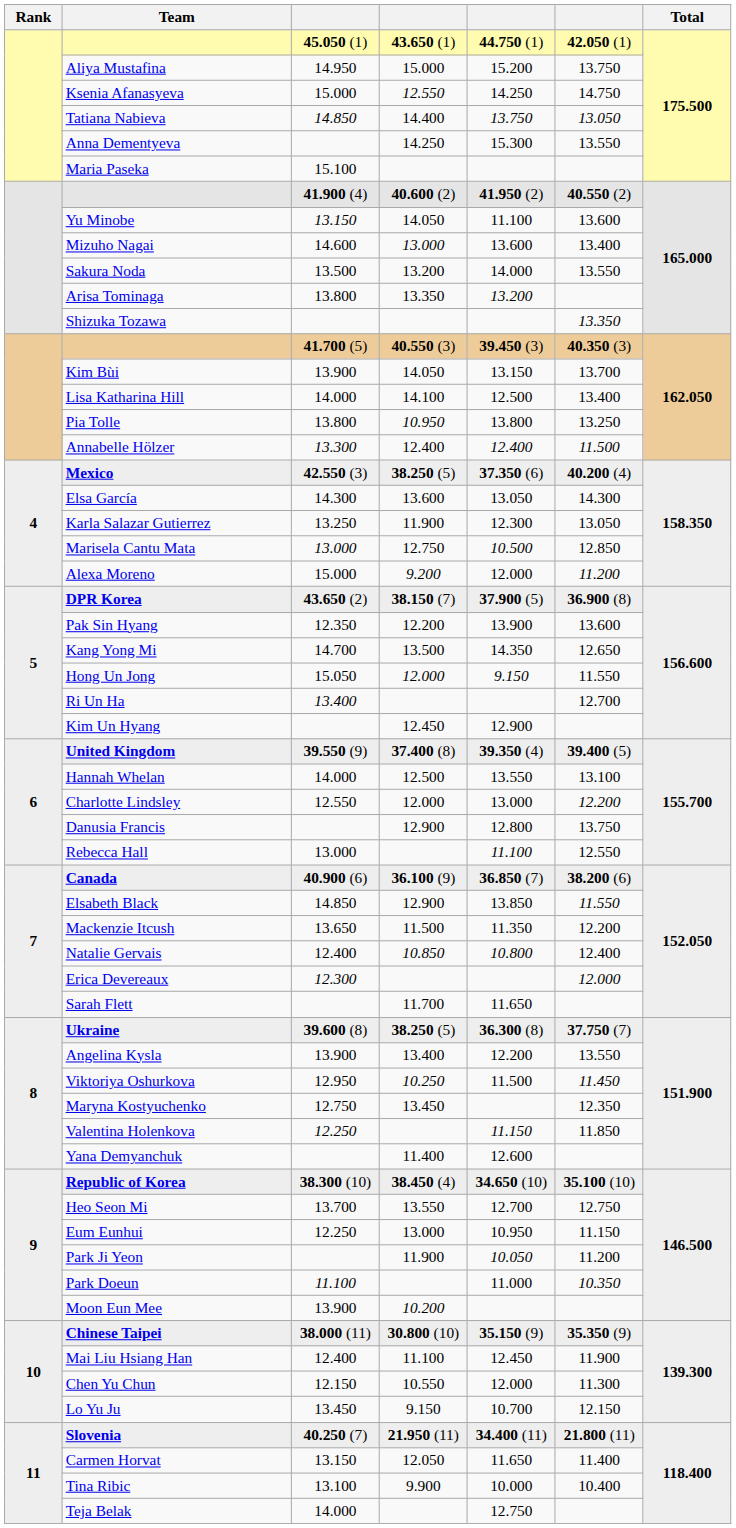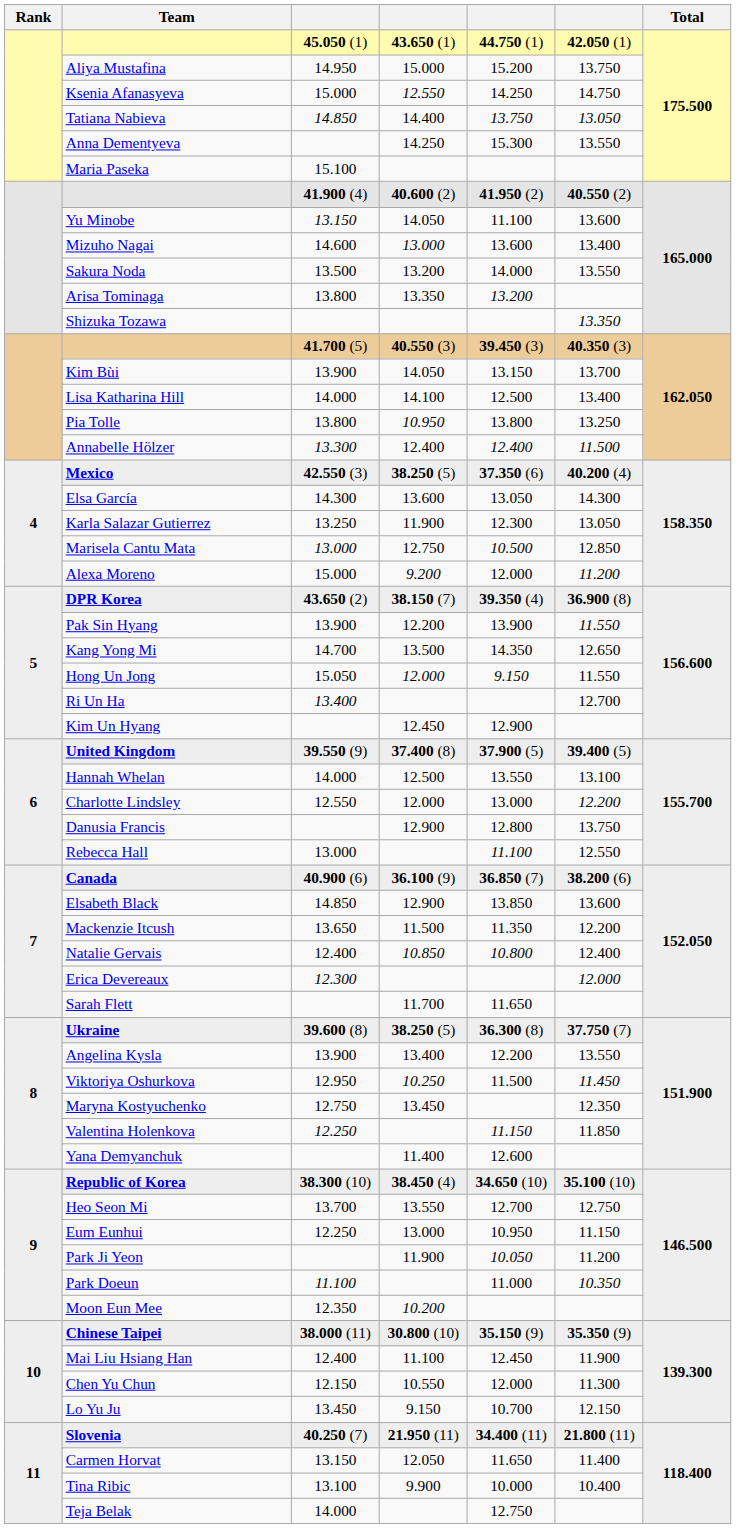 <table class="wikitable" style="text-align:center; font-size:95%">
 <tr>
 <th scope="col" style="width:50px;">Rank</th>
 <th scope="col" style="width:220px;">Team</th>
 <th scope="col" style="width:80px;"></th>
 <th scope="col" style="width:80px;"></th>
 <th scope="col" style="width:80px;"></th>
 <th scope="col" style="width:80px;"></th>
 <th scope="col" style="width:80px;">Total</th>
 </tr>
 <tr style="background:#fffcaf;">
 <td rowspan=6></td>
 <td style="text-align:left;"><strong></strong></td>
 <td><strong>45.050</strong> (1)</td>
 <td><strong>43.650</strong> (1)</td>
 <td><strong>44.750</strong> (1)</td>
 <td><strong>42.050</strong> (1)</td>
 <td rowspan=6><strong>175.500</strong></td>
 </tr>
 <tr>
 <td style="text-align:left;"><a href='#'>Aliya Mustafina</a></td>
 <td>14.950</td>
 <td>15.000</td>
 <td>15.200</td>
 <td>13.750</td>
 </tr>
 <tr>
 <td style="text-align:left;"><a href='#'>Ksenia Afanasyeva</a></td>
 <td>15.000</td>
 <td><em>12.550</em></td>
 <td>14.250</td>
 <td>14.750</td>
 </tr>
 <tr>
 <td style="text-align:left;"><a href='#'>Tatiana Nabieva</a></td>
 <td><em>14.850</em></td>
 <td>14.400</td>
 <td><em>13.750</em></td>
 <td><em>13.050</em></td>
 </tr>
 <tr>
 <td style="text-align:left;"><a href='#'>Anna Dementyeva</a></td>
 <td></td>
 <td>14.250</td>
 <td>15.300</td>
 <td>13.550</td>
 </tr>
 <tr>
 <td style="text-align:left;"><a href='#'>Maria Paseka</a></td>
 <td>15.100</td>
 <td></td>
 <td></td>
 <td></td>
 </tr>
 <tr style="background:#e5e5e5;">
 <td rowspan=6></td>
 <td style="text-align:left;"><strong></strong></td>
 <td><strong>41.900</strong> (4)</td>
 <td><strong>40.600</strong> (2)</td>
 <td><strong>41.950 </strong>(2)</td>
 <td><strong>40.550</strong> (2)</td>
 <td rowspan=6><strong>165.000</strong></td>
 </tr>
 <tr>
 <td style="text-align:left;"><a href='#'>Yu Minobe</a></td>
 <td><em>13.150</em></td>
 <td>14.050</td>
 <td>11.100</td>
 <td>13.600</td>
 </tr>
 <tr>
 <td style="text-align:left;"><a href='#'>Mizuho Nagai</a></td>
 <td>14.600</td>
 <td><em>13.000</em></td>
 <td>13.600</td>
 <td>13.400</td>
 </tr>
 <tr>
 <td style="text-align:left;"><a href='#'>Sakura Noda</a></td>
 <td>13.500</td>
 <td>13.200</td>
 <td>14.000</td>
 <td>13.550</td>
 </tr>
 <tr>
 <td style="text-align:left;"><a href='#'>Arisa Tominaga</a></td>
 <td>13.800</td>
 <td>13.350</td>
 <td><em>13.200</em></td>
 <td></td>
 </tr>
 <tr>
 <td style="text-align:left;"><a href='#'>Shizuka Tozawa</a></td>
 <td></td>
 <td></td>
 <td></td>
 <td><em>13.350</em></td>
 </tr>
 <tr style="background:#ec9;">
 <td rowspan=5></td>
 <td style="text-align:left;"><strong></strong></td>
 <td><strong>41.700</strong> (5)</td>
 <td><strong>40.550</strong> (3)</td>
 <td><strong>39.450</strong> (3)</td>
 <td><strong>40.350</strong> (3)</td>
 <td rowspan=5><strong>162.050</strong></td>
 </tr>
 <tr>
 <td style="text-align:left;"><a href='#'>Kim Bùi</a></td>
 <td>13.900</td>
 <td>14.050</td>
 <td>13.150</td>
 <td>13.700</td>
 </tr>
 <tr>
 <td style="text-align:left;"><a href='#'>Lisa Katharina Hill</a></td>
 <td>14.000</td>
 <td>14.100</td>
 <td>12.500</td>
 <td>13.400</td>
 </tr>
 <tr>
 <td style="text-align:left;"><a href='#'>Pia Tolle</a></td>
 <td>13.800</td>
 <td><em>10.950</em></td>
 <td>13.800</td>
 <td>13.250</td>
 </tr>
 <tr>
 <td style="text-align:left;"><a href='#'>Annabelle Hölzer</a></td>
 <td><em>13.300</em></td>
 <td>12.400</td>
 <td><em>12.400</em></td>
 <td><em>11.500</em></td>
 </tr>
 <tr style="background:#eee;">
 <td rowspan=5><strong>4</strong></td>
 <td style="text-align:left;"> <strong><a href='#'>Mexico</a></strong></td>
 <td><strong>42.550</strong> (3)</td>
 <td><strong>38.250</strong> (5)</td>
 <td><strong>37.350</strong> (6)</td>
 <td><strong>40.200</strong> (4)</td>
 <td rowspan=5><strong>158.350</strong></td>
 </tr>
 <tr>
 <td style="text-align:left;"><a href='#'>Elsa García</a></td>
 <td>14.300</td>
 <td>13.600</td>
 <td>13.050</td>
 <td>14.300</td>
 </tr>
 <tr>
 <td style="text-align:left;"><a href='#'>Karla Salazar Gutierrez</a></td>
 <td>13.250</td>
 <td>11.900</td>
 <td>12.300</td>
 <td>13.050</td>
 </tr>
 <tr>
 <td style="text-align:left;"><a href='#'>Marisela Cantu Mata</a></td>
 <td><em>13.000</em></td>
 <td>12.750</td>
 <td><em>10.500</em></td>
 <td>12.850</td>
 </tr>
 <tr>
 <td style="text-align:left;"><a href='#'>Alexa Moreno</a></td>
 <td>15.000</td>
 <td><em>9.200</em></td>
 <td>12.000</td>
 <td><em>11.200</em></td>
 </tr>
 <tr style="background:#eee;">
 <td rowspan=6><strong>5</strong></td>
 <td style="text-align:left;"> <strong><a href='#'>DPR Korea</a></strong></td>
 <td><strong>43.650</strong> (2)</td>
 <td><strong>38.150</strong> (7)</td>
-<td><strong>37.900</strong> (5)</td>
+<td><strong>39.350</strong> (4)</td>
 <td><strong>36.900</strong> (8)</td>
 <td rowspan=6><strong>156.600</strong></td>
 </tr>
 <tr>
 <td style="text-align:left;"><a href='#'>Pak Sin Hyang</a></td>
-<td>12.350</td>
+<td>13.900</td>
 <td>12.200</td>
 <td>13.900</td>
-<td>13.600</td>
+<td><em>11.550</em></td>
 </tr>
 <tr>
 <td style="text-align:left;"><a href='#'>Kang Yong Mi</a></td>
 <td>14.700</td>
 <td>13.500</td>
 <td>14.350</td>
 <td>12.650</td>
 </tr>
 <tr>
 <td style="text-align:left;"><a href='#'>Hong Un Jong</a></td>
 <td>15.050</td>
 <td><em>12.000</em></td>
 <td><em>9.150</em></td>
 <td>11.550</td>
 </tr>
 <tr>
 <td style="text-align:left;"><a href='#'>Ri Un Ha</a></td>
 <td><em>13.400</em></td>
 <td></td>
 <td></td>
 <td>12.700</td>
 </tr>
 <tr>
 <td style="text-align:left;"><a href='#'>Kim Un Hyang</a></td>
 <td></td>
 <td>12.450</td>
 <td>12.900</td>
 <td></td>
 </tr>
 <tr style="background:#eee;">
 <td rowspan=5><strong>6</strong></td>
 <td style="text-align:left;"> <strong><a href='#'>United Kingdom</a></strong></td>
 <td><strong>39.550</strong> (9)</td>
 <td><strong>37.400</strong> (8)</td>
-<td><strong>39.350</strong> (4)</td>
+<td><strong>37.900</strong> (5)</td>
 <td><strong>39.400</strong> (5)</td>
 <td rowspan=5><strong>155.700</strong></td>
 </tr>
 <tr>
 <td style="text-align:left;"><a href='#'>Hannah Whelan</a></td>
 <td>14.000</td>
 <td>12.500</td>
 <td>13.550</td>
 <td>13.100</td>
 </tr>
 <tr>
 <td style="text-align:left;"><a href='#'>Charlotte Lindsley</a></td>
 <td>12.550</td>
 <td>12.000</td>
 <td>13.000</td>
 <td><em>12.200</em></td>
 </tr>
 <tr>
 <td style="text-align:left;"><a href='#'>Danusia Francis</a></td>
 <td></td>
 <td>12.900</td>
 <td>12.800</td>
 <td>13.750</td>
 </tr>
 <tr>
 <td style="text-align:left;"><a href='#'>Rebecca Hall</a></td>
 <td>13.000</td>
 <td></td>
 <td><em>11.100</em></td>
 <td>12.550</td>
 </tr>
 <tr style="background:#eee;">
 <td rowspan=6><strong>7</strong></td>
 <td style="text-align:left;"> <strong><a href='#'>Canada</a></strong></td>
 <td><strong>40.900</strong> (6)</td>
 <td><strong>36.100</strong> (9)</td>
 <td><strong>36.850</strong> (7)</td>
 <td><strong>38.200</strong> (6)</td>
 <td rowspan=6><strong>152.050</strong></td>
 </tr>
 <tr>
 <td style="text-align:left;"><a href='#'>Elsabeth Black</a></td>
 <td>14.850</td>
 <td>12.900</td>
 <td>13.850</td>
-<td><em>11.550</em></td>
+<td>13.600</td>
 </tr>
 <tr>
 <td style="text-align:left;"><a href='#'>Mackenzie Itcush</a></td>
 <td>13.650</td>
 <td>11.500</td>
 <td>11.350</td>
 <td>12.200</td>
 </tr>
 <tr>
 <td style="text-align:left;"><a href='#'>Natalie Gervais</a></td>
 <td>12.400</td>
 <td><em>10.850</em></td>
 <td><em>10.800</em></td>
 <td>12.400</td>
 </tr>
 <tr>
 <td style="text-align:left;"><a href='#'>Erica Devereaux</a></td>
 <td><em>12.300</em></td>
 <td></td>
 <td></td>
 <td><em>12.000</em></td>
 </tr>
 <tr>
 <td style="text-align:left;"><a href='#'>Sarah Flett</a></td>
 <td></td>
 <td>11.700</td>
 <td>11.650</td>
 <td></td>
 </tr>
 <tr style="background:#eee;">
 <td rowspan=6><strong>8</strong></td>
 <td style="text-align:left;"> <strong><a href='#'>Ukraine</a></strong></td>
 <td><strong>39.600</strong> (8)</td>
 <td><strong>38.250</strong> (5)</td>
 <td><strong>36.300</strong> (8)</td>
 <td><strong>37.750</strong> (7)</td>
 <td rowspan=6><strong>151.900</strong></td>
 </tr>
 <tr>
 <td style="text-align:left;"><a href='#'>Angelina Kysla</a></td>
 <td>13.900</td>
 <td>13.400</td>
 <td>12.200</td>
 <td>13.550</td>
 </tr>
 <tr>
 <td style="text-align:left;"><a href='#'>Viktoriya Oshurkova</a></td>
 <td>12.950</td>
 <td><em>10.250</em></td>
 <td>11.500</td>
 <td><em>11.450</em></td>
 </tr>
 <tr>
 <td style="text-align:left;"><a href='#'>Maryna Kostyuchenko</a></td>
 <td>12.750</td>
 <td>13.450</td>
 <td></td>
 <td>12.350</td>
 </tr>
 <tr>
 <td style="text-align:left;"><a href='#'>Valentina Holenkova</a></td>
 <td><em>12.250</em></td>
 <td></td>
 <td><em>11.150</em></td>
 <td>11.850</td>
 </tr>
 <tr>
 <td style="text-align:left;"><a href='#'>Yana Demyanchuk</a></td>
 <td></td>
 <td>11.400</td>
 <td>12.600</td>
 <td></td>
 </tr>
 <tr style="background:#eee;">
 <td rowspan=6><strong>9</strong></td>
 <td style="text-align:left;"> <strong><a href='#'>Republic of Korea</a></strong></td>
 <td><strong>38.300</strong> (10)</td>
 <td><strong>38.450</strong> (4)</td>
 <td><strong>34.650</strong> (10)</td>
 <td><strong>35.100</strong> (10)</td>
 <td rowspan=6><strong>146.500</strong></td>
 </tr>
 <tr>
 <td style="text-align:left;"><a href='#'>Heo Seon Mi</a></td>
 <td>13.700</td>
 <td>13.550</td>
 <td>12.700</td>
 <td>12.750</td>
 </tr>
 <tr>
 <td style="text-align:left;"><a href='#'>Eum Eunhui</a></td>
 <td>12.250</td>
 <td>13.000</td>
 <td>10.950</td>
 <td>11.150</td>
 </tr>
 <tr>
 <td style="text-align:left;"><a href='#'>Park Ji Yeon</a></td>
 <td></td>
 <td>11.900</td>
 <td><em>10.050</em></td>
 <td>11.200</td>
 </tr>
 <tr>
 <td style="text-align:left;"><a href='#'>Park Doeun</a></td>
 <td><em>11.100</em></td>
 <td></td>
 <td>11.000</td>
 <td><em>10.350</em></td>
 </tr>
 <tr>
 <td style="text-align:left;"><a href='#'>Moon Eun Mee</a></td>
-<td>13.900</td>
+<td>12.350</td>
 <td><em>10.200</em></td>
 <td></td>
 <td></td>
 </tr>
 <tr style="background:#eee;">
 <td rowspan=4><strong>10</strong></td>
 <td style="text-align:left;"> <strong><a href='#'>Chinese Taipei</a></strong></td>
 <td><strong>38.000</strong> (11)</td>
 <td><strong>30.800</strong> (10)</td>
 <td><strong>35.150</strong> (9)</td>
 <td><strong>35.350</strong> (9)</td>
 <td rowspan=4><strong>139.300</strong></td>
 </tr>
 <tr>
 <td style="text-align:left;"><a href='#'>Mai Liu Hsiang Han</a></td>
 <td>12.400</td>
 <td>11.100</td>
 <td>12.450</td>
 <td>11.900</td>
 </tr>
 <tr>
 <td style="text-align:left;"><a href='#'>Chen Yu Chun</a></td>
 <td>12.150</td>
 <td>10.550</td>
 <td>12.000</td>
 <td>11.300</td>
 </tr>
 <tr>
 <td style="text-align:left;"><a href='#'>Lo Yu Ju</a></td>
 <td>13.450</td>
 <td>9.150</td>
 <td>10.700</td>
 <td>12.150</td>
 </tr>
 <tr style="background:#eee;">
 <td rowspan=4><strong>11</strong></td>
 <td style="text-align:left;"> <strong><a href='#'>Slovenia</a></strong></td>
 <td><strong>40.250</strong> (7)</td>
 <td><strong>21.950</strong> (11)</td>
 <td><strong>34.400</strong> (11)</td>
 <td><strong>21.800</strong> (11)</td>
 <td rowspan=4><strong>118.400</strong></td>
 </tr>
 <tr>
 <td style="text-align:left;"><a href='#'>Carmen Horvat</a></td>
 <td>13.150</td>
 <td>12.050</td>
 <td>11.650</td>
 <td>11.400</td>
 </tr>
 <tr>
 <td style="text-align:left;"><a href='#'>Tina Ribic</a></td>
 <td>13.100</td>
 <td>9.900</td>
 <td>10.000</td>
 <td>10.400</td>
 </tr>
 <tr>
 <td style="text-align:left;"><a href='#'>Teja Belak</a></td>
 <td>14.000</td>
 <td></td>
 <td>12.750</td>
 <td></td>
 </tr>
 </table>
